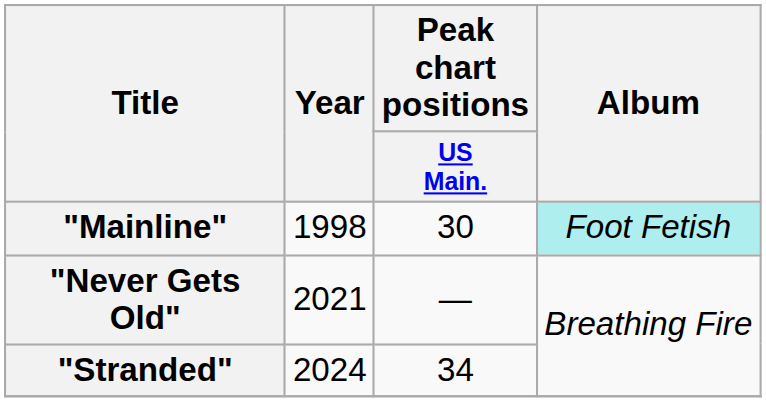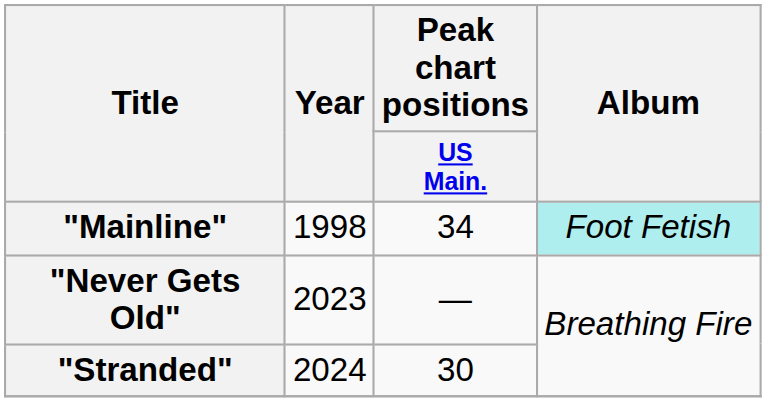 <table class="wikitable plainrowheaders" style="text-align:center;">
 <tr>
 <th scope="col" rowspan="2" style="width:8em;">Title</th>
 <th scope="col" rowspan="2">Year</th>
 <th scope="col" colspan="1">Peak chart positions</th>
 <th scope="col" rowspan="2">Album</th>
 </tr>
 <tr>
 <th style="width:4em;font-size:75%"><a href='#'>US<br>Main.</a><br></th>
 </tr>
 <tr>
 <th scope="row">"Mainline"</th>
 <td>1998</td>
-<td>30</td>
+<td>34</td>
 <td style="background: paleturquoise;"><em>Foot Fetish</em></td>
 </tr>
 <tr>
 <th scope="row">"Never Gets Old"</th>
-<td>2021</td>
+<td>2023</td>
 <td>—</td>
 <td rowspan="2"><em>Breathing Fire</em></td>
 </tr>
 <tr>
 <th scope="row">"Stranded"</th>
 <td>2024</td>
-<td>34</td>
+<td>30</td>
 </tr>
 <tr>
 </tr>
 </table>
